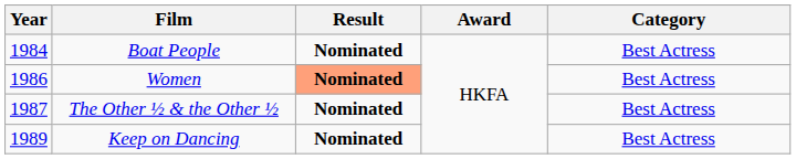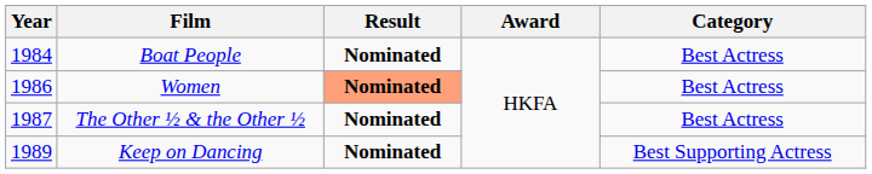 <table class="wikitable">
 <tr>
 <th width="33">Year</th>
 <th width="200">Film</th>
 <th width="100">Result</th>
 <th width="100">Award</th>
 <th width="200">Category</th>
 </tr>
 <tr>
 <td align="center"><a href='#'>1984</a></td>
 <td align="center"><em><a href='#'>Boat People</a></em></td>
 <td align="center"><strong>Nominated</strong></td>
 <td rowspan="4" align="center">HKFA</td>
 <td align="center"><a href='#'>Best Actress</a></td>
 </tr>
 <tr>
 <td align="center"><a href='#'>1986</a></td>
 <td align="center"><em><a href='#'>Women</a></em></td>
 <td align="center" style="background: lightsalmon;"><strong>Nominated</strong></td>
 <td align="center"><a href='#'>Best Actress</a></td>
 </tr>
 <tr>
 <td align="center"><a href='#'>1987</a></td>
 <td align="center"><em><a href='#'>The Other ½ & the Other ½</a></em></td>
 <td align="center"><strong>Nominated</strong></td>
 <td align="center"><a href='#'>Best Actress</a></td>
 </tr>
 <tr>
 <td align="center"><a href='#'>1989</a></td>
 <td align="center"><em><a href='#'>Keep on Dancing</a></em></td>
 <td align="center"><strong>Nominated</strong></td>
-<td align="center"><a href='#'>Best Actress</a></td>
+<td align="center"><a href='#'>Best Supporting Actress</a></td>
 </tr>
 </table>
